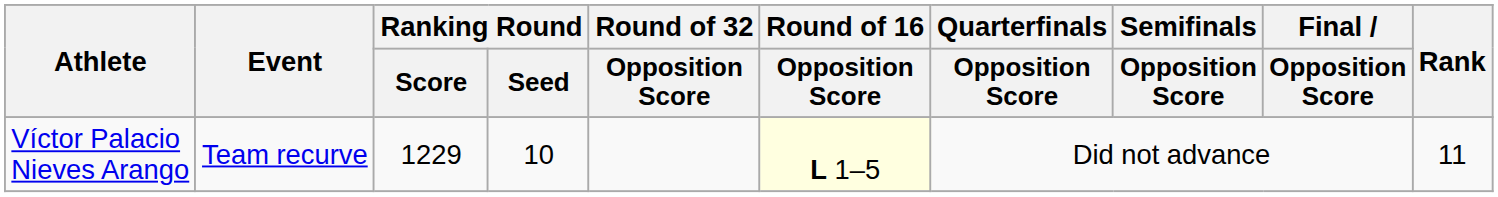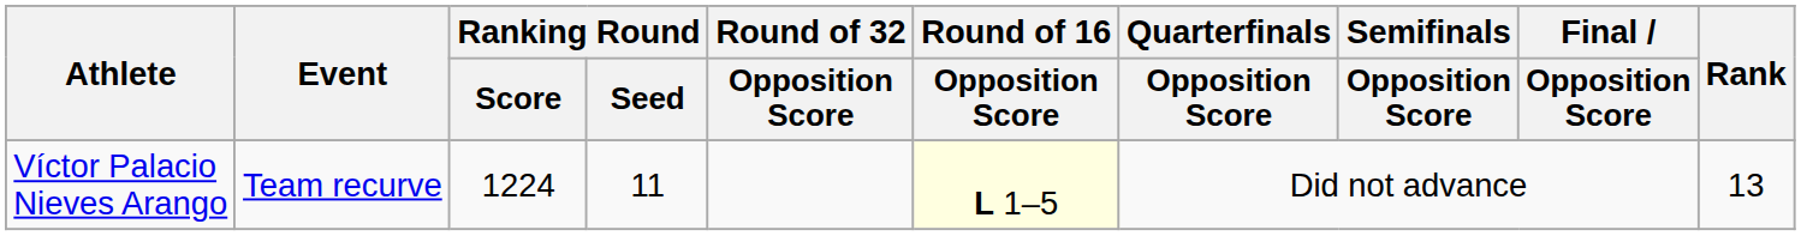 <table class="wikitable" style="font-size:90%">
 <tr>
 <th rowspan="2">Athlete</th>
 <th rowspan="2">Event</th>
 <th colspan="2">Ranking Round</th>
 <th>Round of 32</th>
 <th>Round of 16</th>
 <th>Quarterfinals</th>
 <th>Semifinals</th>
 <th>Final / </th>
 <th rowspan="2">Rank</th>
 </tr>
 <tr style="font-size:95%">
 <th>Score</th>
 <th>Seed</th>
 <th>Opposition<br>Score</th>
 <th>Opposition<br>Score</th>
 <th>Opposition<br>Score</th>
 <th>Opposition<br>Score</th>
 <th>Opposition<br>Score</th>
 </tr>
 <tr align=center>
 <td align=left><a href='#'>Víctor Palacio</a><br><a href='#'>Nieves Arango</a></td>
 <td align=left><a href='#'>Team recurve</a></td>
-<td>1229</td>
-<td>10</td>
+<td>1224</td>
+<td>11</td>
 <td></td>
 <td style="background: lightyellow;"><br><strong>L</strong> 1–5</td>
 <td colspan=3>Did not advance</td>
-<td>11</td>
+<td>13</td>
 </tr>
 </table>
